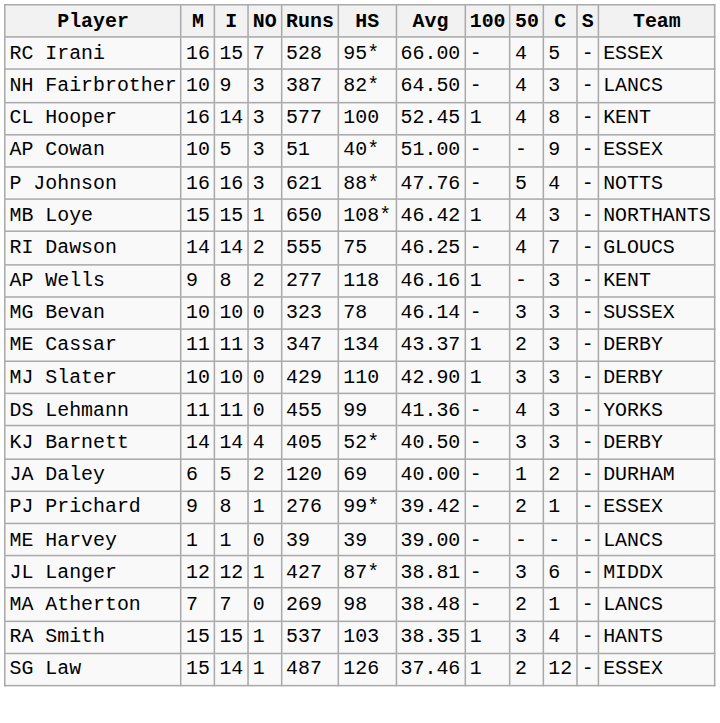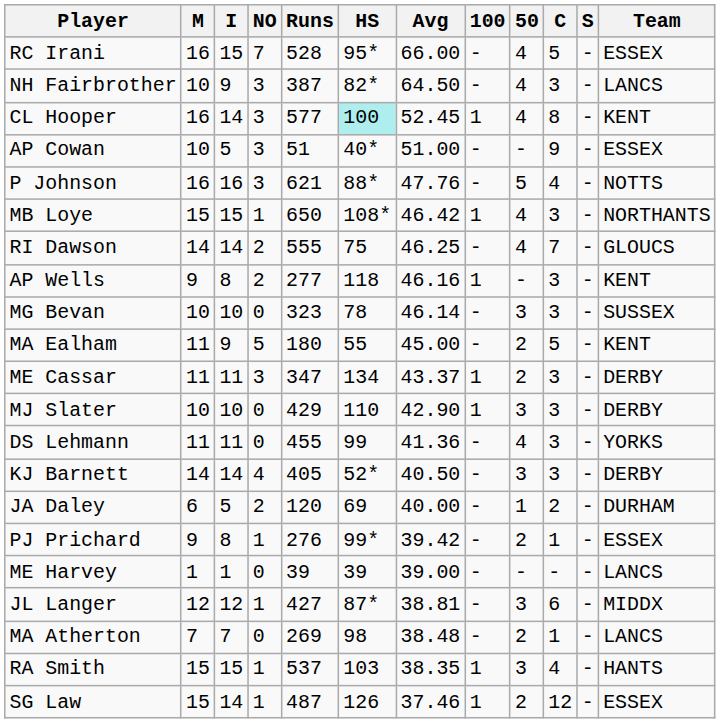 <table class="wikitable">
 <tr>
 <th>Player</th>
 <th>M</th>
 <th>I</th>
 <th>NO</th>
 <th>Runs</th>
 <th>HS</th>
 <th>Avg</th>
 <th>100</th>
 <th>50</th>
 <th>C</th>
 <th>S</th>
 <th>Team</th>
 </tr>
 <tr>
 <td>RC Irani</td>
 <td>16</td>
 <td>15</td>
 <td>7</td>
 <td>528</td>
 <td>95*</td>
 <td>66.00</td>
 <td>-</td>
 <td>4</td>
 <td>5</td>
 <td>-</td>
 <td>ESSEX</td>
 </tr>
 <tr>
 <td>NH Fairbrother</td>
 <td>10</td>
 <td>9</td>
 <td>3</td>
 <td>387</td>
 <td>82*</td>
 <td>64.50</td>
 <td>-</td>
 <td>4</td>
 <td>3</td>
 <td>-</td>
 <td>LANCS</td>
 </tr>
 <tr>
 <td>CL Hooper</td>
 <td>16</td>
 <td>14</td>
 <td>3</td>
 <td>577</td>
-<td>100</td>
+<td style="background: paleturquoise;">100</td>
 <td>52.45</td>
 <td>1</td>
 <td>4</td>
 <td>8</td>
 <td>-</td>
 <td>KENT</td>
 </tr>
 <tr>
 <td>AP Cowan</td>
 <td>10</td>
 <td>5</td>
 <td>3</td>
 <td>51</td>
 <td>40*</td>
 <td>51.00</td>
 <td>-</td>
 <td>-</td>
 <td>9</td>
 <td>-</td>
 <td>ESSEX</td>
 </tr>
 <tr>
 <td>P Johnson</td>
 <td>16</td>
 <td>16</td>
 <td>3</td>
 <td>621</td>
 <td>88*</td>
 <td>47.76</td>
 <td>-</td>
 <td>5</td>
 <td>4</td>
 <td>-</td>
 <td>NOTTS</td>
 </tr>
 <tr>
 <td>MB Loye</td>
 <td>15</td>
 <td>15</td>
 <td>1</td>
 <td>650</td>
 <td>108*</td>
 <td>46.42</td>
 <td>1</td>
 <td>4</td>
 <td>3</td>
 <td>-</td>
 <td>NORTHANTS</td>
 </tr>
 <tr>
 <td>RI Dawson</td>
 <td>14</td>
 <td>14</td>
 <td>2</td>
 <td>555</td>
 <td>75</td>
 <td>46.25</td>
 <td>-</td>
 <td>4</td>
 <td>7</td>
 <td>-</td>
 <td>GLOUCS</td>
 </tr>
 <tr>
 <td>AP Wells</td>
 <td>9</td>
 <td>8</td>
 <td>2</td>
 <td>277</td>
 <td>118</td>
 <td>46.16</td>
 <td>1</td>
 <td>-</td>
 <td>3</td>
 <td>-</td>
 <td>KENT</td>
 </tr>
 <tr>
 <td>MG Bevan</td>
 <td>10</td>
 <td>10</td>
 <td>0</td>
 <td>323</td>
 <td>78</td>
 <td>46.14</td>
 <td>-</td>
 <td>3</td>
 <td>3</td>
 <td>-</td>
 <td>SUSSEX</td>
+</tr>
+<tr>
+<td>MA Ealham</td>
+<td>11</td>
+<td>9</td>
+<td>5</td>
+<td>180</td>
+<td>55</td>
+<td>45.00</td>
+<td>-</td>
+<td>2</td>
+<td>5</td>
+<td>-</td>
+<td>KENT</td>
 </tr>
 <tr>
 <td>ME Cassar</td>
 <td>11</td>
 <td>11</td>
 <td>3</td>
 <td>347</td>
 <td>134</td>
 <td>43.37</td>
 <td>1</td>
 <td>2</td>
 <td>3</td>
 <td>-</td>
 <td>DERBY</td>
 </tr>
 <tr>
 <td>MJ Slater</td>
 <td>10</td>
 <td>10</td>
 <td>0</td>
 <td>429</td>
 <td>110</td>
 <td>42.90</td>
 <td>1</td>
 <td>3</td>
 <td>3</td>
 <td>-</td>
 <td>DERBY</td>
 </tr>
 <tr>
 <td>DS Lehmann</td>
 <td>11</td>
 <td>11</td>
 <td>0</td>
 <td>455</td>
 <td>99</td>
 <td>41.36</td>
 <td>-</td>
 <td>4</td>
 <td>3</td>
 <td>-</td>
 <td>YORKS</td>
 </tr>
 <tr>
 <td>KJ Barnett</td>
 <td>14</td>
 <td>14</td>
 <td>4</td>
 <td>405</td>
 <td>52*</td>
 <td>40.50</td>
 <td>-</td>
 <td>3</td>
 <td>3</td>
 <td>-</td>
 <td>DERBY</td>
 </tr>
 <tr>
 <td>JA Daley</td>
 <td>6</td>
 <td>5</td>
 <td>2</td>
 <td>120</td>
 <td>69</td>
 <td>40.00</td>
 <td>-</td>
 <td>1</td>
 <td>2</td>
 <td>-</td>
 <td>DURHAM</td>
 </tr>
 <tr>
 <td>PJ Prichard</td>
 <td>9</td>
 <td>8</td>
 <td>1</td>
 <td>276</td>
 <td>99*</td>
 <td>39.42</td>
 <td>-</td>
 <td>2</td>
 <td>1</td>
 <td>-</td>
 <td>ESSEX</td>
 </tr>
 <tr>
 <td>ME Harvey</td>
 <td>1</td>
 <td>1</td>
 <td>0</td>
 <td>39</td>
 <td>39</td>
 <td>39.00</td>
 <td>-</td>
 <td>-</td>
 <td>-</td>
 <td>-</td>
 <td>LANCS</td>
 </tr>
 <tr>
 <td>JL Langer</td>
 <td>12</td>
 <td>12</td>
 <td>1</td>
 <td>427</td>
 <td>87*</td>
 <td>38.81</td>
 <td>-</td>
 <td>3</td>
 <td>6</td>
 <td>-</td>
 <td>MIDDX</td>
 </tr>
 <tr>
 <td>MA Atherton</td>
 <td>7</td>
 <td>7</td>
 <td>0</td>
 <td>269</td>
 <td>98</td>
 <td>38.48</td>
 <td>-</td>
 <td>2</td>
 <td>1</td>
 <td>-</td>
 <td>LANCS</td>
 </tr>
 <tr>
 <td>RA Smith</td>
 <td>15</td>
 <td>15</td>
 <td>1</td>
 <td>537</td>
 <td>103</td>
 <td>38.35</td>
 <td>1</td>
 <td>3</td>
 <td>4</td>
 <td>-</td>
 <td>HANTS</td>
 </tr>
 <tr>
 <td>SG Law</td>
 <td>15</td>
 <td>14</td>
 <td>1</td>
 <td>487</td>
 <td>126</td>
 <td>37.46</td>
 <td>1</td>
 <td>2</td>
 <td>12</td>
 <td>-</td>
 <td>ESSEX</td>
 </tr>
 </table>
